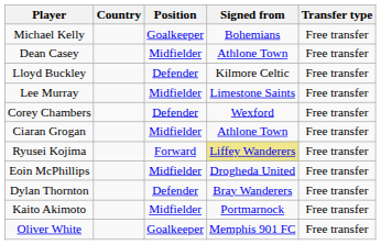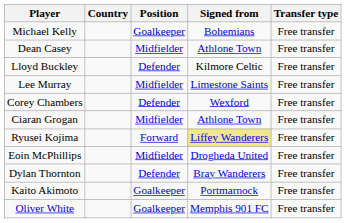 <table class="wikitable" style="text-align:center">
 <tr>
 <th>Player</th>
 <th>Country</th>
 <th>Position</th>
 <th>Signed from</th>
 <th>Transfer type</th>
 </tr>
 <tr>
 <td>Michael Kelly</td>
 <td></td>
 <td><a href='#'>Goalkeeper</a></td>
 <td> <a href='#'>Bohemians</a></td>
 <td>Free transfer</td>
 </tr>
 <tr>
 <td>Dean Casey</td>
 <td></td>
 <td><a href='#'>Midfielder</a></td>
 <td> <a href='#'>Athlone Town</a></td>
 <td>Free transfer</td>
 </tr>
 <tr>
 <td>Lloyd Buckley</td>
 <td></td>
 <td><a href='#'>Defender</a></td>
 <td> Kilmore Celtic</td>
 <td>Free transfer</td>
 </tr>
 <tr>
 <td>Lee Murray</td>
 <td></td>
 <td><a href='#'>Midfielder</a></td>
 <td> <a href='#'>Limestone Saints</a></td>
 <td>Free transfer</td>
 </tr>
 <tr>
 <td>Corey Chambers</td>
 <td></td>
 <td><a href='#'>Defender</a></td>
 <td> <a href='#'>Wexford</a></td>
 <td>Free transfer</td>
 </tr>
 <tr>
 <td>Ciaran Grogan</td>
 <td></td>
 <td><a href='#'>Midfielder</a></td>
 <td> <a href='#'>Athlone Town</a></td>
 <td>Free transfer</td>
 </tr>
 <tr>
 <td>Ryusei Kojima</td>
 <td></td>
 <td><a href='#'>Forward</a></td>
 <td style="background: khaki;"> <a href='#'>Liffey Wanderers</a></td>
 <td>Free transfer</td>
 </tr>
 <tr>
 <td>Eoin McPhillips</td>
 <td></td>
 <td><a href='#'>Midfielder</a></td>
 <td> <a href='#'>Drogheda United</a></td>
 <td>Free transfer</td>
 </tr>
 <tr>
 <td>Dylan Thornton</td>
 <td></td>
 <td><a href='#'>Defender</a></td>
 <td> <a href='#'>Bray Wanderers</a></td>
 <td>Free transfer</td>
 </tr>
 <tr>
 <td>Kaito Akimoto</td>
 <td></td>
-<td><a href='#'>Midfielder</a></td>
+<td><a href='#'>Goalkeeper</a></td>
 <td> <a href='#'>Portmarnock</a></td>
 <td>Free transfer</td>
 </tr>
 <tr>
 <td><a href='#'>Oliver White</a></td>
 <td></td>
 <td><a href='#'>Goalkeeper</a></td>
 <td> <a href='#'>Memphis 901 FC</a></td>
 <td>Free transfer</td>
 </tr>
 </table>
